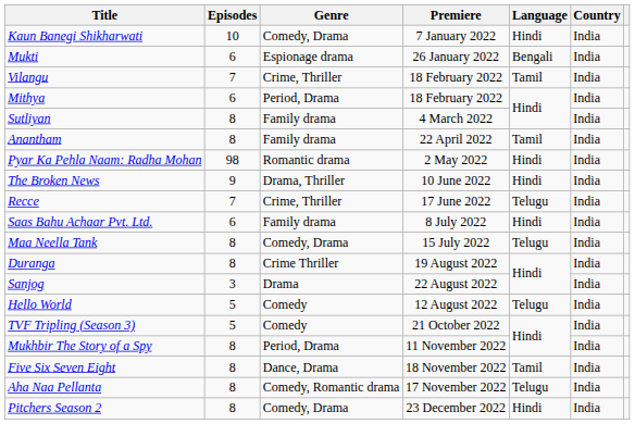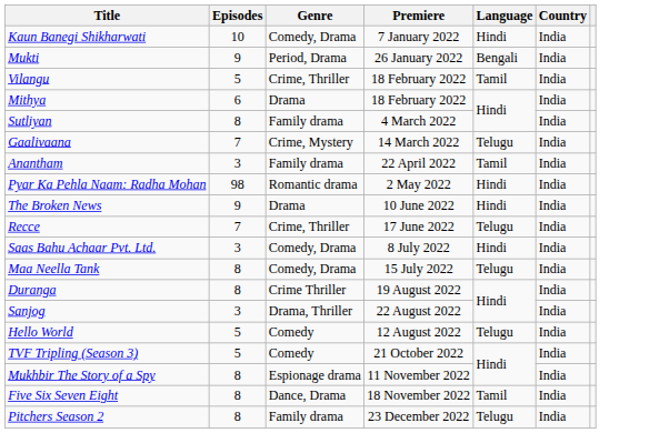 <table class="wikitable sortable">
 <tr>
 <th>Title</th>
 <th>Episodes</th>
 <th>Genre</th>
 <th>Premiere</th>
 <th>Language</th>
 <th>Country</th>
 <th></th>
 </tr>
 <tr>
 <td><em><a href='#'>Kaun Banegi Shikharwati</a></em></td>
 <td style="text-align: center;">10</td>
 <td>Comedy, Drama</td>
 <td style="text-align: center;">7 January 2022</td>
 <td>Hindi</td>
 <td>India</td>
 <td></td>
 </tr>
 <tr>
 <td><em><a href='#'>Mukti</a></em></td>
-<td style="text-align: center;">6</td>
-<td>Espionage drama</td>
+<td style="text-align: center;">9</td>
+<td>Period, Drama</td>
 <td style="text-align: center;">26 January 2022</td>
 <td>Bengali</td>
 <td>India</td>
 <td></td>
 </tr>
 <tr>
 <td><em><a href='#'>Vilangu</a></em></td>
-<td style="text-align: center;">7</td>
+<td style="text-align: center;">5</td>
 <td>Crime, Thriller</td>
 <td style="text-align: center;">18 February 2022</td>
 <td>Tamil</td>
 <td>India</td>
 <td></td>
 </tr>
 <tr>
 <td><em><a href='#'>Mithya</a></em></td>
 <td style="text-align: center;">6</td>
-<td>Period, Drama</td>
+<td>Drama</td>
 <td style="text-align: center;">18 February 2022</td>
 <td rowspan="2">Hindi</td>
 <td>India</td>
 <td></td>
 </tr>
 <tr>
 <td><em><a href='#'>Sutliyan</a></em></td>
 <td style="text-align: center;">8</td>
 <td>Family drama</td>
 <td style="text-align: center;">4 March 2022</td>
 <td>India</td>
 <td></td>
 </tr>
 <tr>
+<td><em><a href='#'>Gaalivaana</a></em></td>
+<td style="text-align: center;">7</td>
+<td>Crime, Mystery</td>
+<td style="text-align: center;">14 March 2022</td>
+<td>Telugu</td>
+<td>India</td>
+<td></td>
+</tr>
+<tr>
 <td><em><a href='#'>Anantham</a></em></td>
-<td style="text-align: center;">8</td>
+<td style="text-align: center;">3</td>
 <td>Family drama</td>
 <td style="text-align: center;">22 April 2022</td>
 <td>Tamil</td>
 <td>India</td>
 <td></td>
 </tr>
 <tr>
 <td><em><a href='#'>Pyar Ka Pehla Naam: Radha Mohan</a></em></td>
 <td style="text-align: center;">98</td>
 <td>Romantic drama</td>
 <td style="text-align: center;">2 May 2022</td>
 <td>Hindi</td>
 <td>India</td>
 <td></td>
 </tr>
 <tr>
 <td><em><a href='#'>The Broken News</a></em></td>
 <td style="text-align: center;">9</td>
-<td>Drama, Thriller</td>
+<td>Drama</td>
 <td style="text-align: center;">10 June 2022</td>
 <td>Hindi</td>
 <td>India</td>
 </tr>
 <tr>
 <td><a href='#'><em>Recce</em></a></td>
 <td style="text-align: center;">7</td>
 <td>Crime, Thriller</td>
 <td style="text-align: center;">17 June 2022</td>
 <td>Telugu</td>
 <td>India</td>
 <td></td>
 </tr>
 <tr>
 <td><em><a href='#'>Saas Bahu Achaar Pvt. Ltd.</a></em></td>
-<td style="text-align: center;">6</td>
-<td>Family drama</td>
+<td style="text-align: center;">3</td>
+<td>Comedy, Drama</td>
 <td style="text-align: center;">8 July 2022</td>
 <td>Hindi</td>
 <td>India</td>
 <td></td>
 </tr>
 <tr>
 <td><em><a href='#'>Maa Neella Tank</a></em></td>
 <td style="text-align: center;">8</td>
 <td>Comedy, Drama</td>
 <td style="text-align: center;">15 July 2022</td>
 <td>Telugu</td>
 <td>India</td>
 <td></td>
 </tr>
 <tr>
 <td><em><a href='#'>Duranga</a></em></td>
 <td style="text-align: center;">8</td>
 <td>Crime Thriller</td>
 <td style="text-align: center;">19 August 2022</td>
 <td rowspan="2">Hindi</td>
 <td>India</td>
 <td></td>
 </tr>
 <tr>
 <td><a href='#'><em>Sanjog</em></a></td>
 <td style="text-align: center;">3</td>
-<td>Drama</td>
+<td>Drama, Thriller</td>
 <td style="text-align: center;">22 August 2022</td>
 <td>India</td>
 <td></td>
 </tr>
 <tr>
 <td><em><a href='#'>Hello World</a></em></td>
 <td style="text-align: center;">5</td>
 <td>Comedy</td>
 <td style="text-align: center;">12 August 2022</td>
 <td>Telugu</td>
 <td>India</td>
 <td></td>
 </tr>
 <tr>
 <td><em><a href='#'>TVF Tripling (Season 3)</a></em></td>
 <td style="text-align: center;">5</td>
 <td>Comedy</td>
 <td style="text-align: center;">21 October 2022</td>
 <td rowspan="2">Hindi</td>
 <td>India</td>
 <td></td>
 </tr>
 <tr>
 <td><em><a href='#'>Mukhbir The Story of a Spy</a></em></td>
 <td style="text-align: center;">8</td>
-<td>Period, Drama</td>
+<td>Espionage drama</td>
 <td style="text-align: center;">11 November 2022</td>
 <td>India</td>
 <td></td>
 </tr>
 <tr>
 <td><em><a href='#'>Five Six Seven Eight</a></em></td>
 <td style="text-align: center;">8</td>
 <td>Dance, Drama</td>
 <td style="text-align: center;">18 November 2022</td>
 <td>Tamil</td>
 <td>India</td>
 <td></td>
 </tr>
 <tr>
-<td><em><a href='#'>Aha Naa Pellanta</a></em></td>
+<td><em><a href='#'>Pitchers Season 2</a></em></td>
 <td style="text-align: center;">8</td>
-<td>Comedy, Romantic drama</td>
-<td style="text-align: center;">17 November 2022</td>
+<td>Family drama</td>
+<td style="text-align: center;">23 December 2022</td>
 <td>Telugu</td>
 <td>India</td>
 <td></td>
 </tr>
-<tr>
-<td><em><a href='#'>Pitchers Season 2</a></em></td>
-<td style="text-align: center;">8</td>
-<td>Comedy, Drama</td>
-<td style="text-align: center;">23 December 2022</td>
-<td>Hindi</td>
-<td>India</td>
-<td></td>
-</tr>
 </table>
